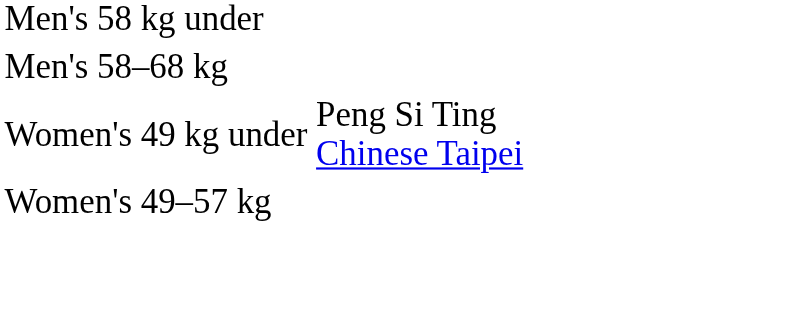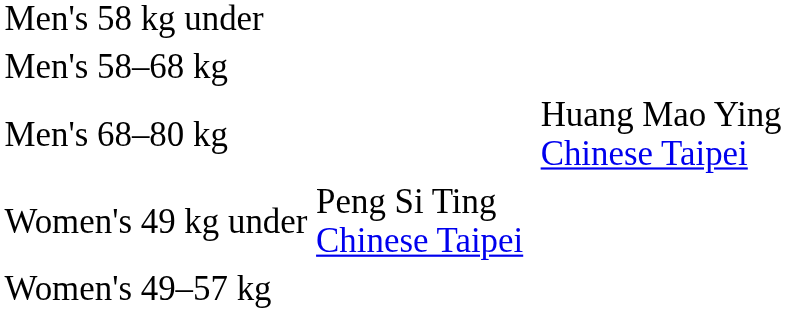 <table>
 <tr>
 <td rowspan=2>Men's 58 kg under</td>
 <td rowspan=2></td>
 <td rowspan=2></td>
 <td></td>
 </tr>
 <tr>
 <td></td>
 </tr>
 <tr>
 <td rowspan=2>Men's 58–68 kg</td>
 <td rowspan=2></td>
 <td rowspan=2></td>
 <td></td>
 </tr>
 <tr>
 <td></td>
 </tr>
 <tr>
+<td>Men's 68–80 kg</td>
+<td></td>
+<td></td>
+<td>Huang Mao Ying<br> <a href='#'>Chinese Taipei</a></td>
+</tr>
+<tr>
 <td rowspan=2>Women's 49 kg under</td>
 <td rowspan=2>Peng Si Ting<br> <a href='#'>Chinese Taipei</a></td>
 <td rowspan=2></td>
 <td></td>
 </tr>
 <tr>
 <td></td>
 </tr>
 <tr>
 <td rowspan=2>Women's 49–57 kg</td>
 <td rowspan=2></td>
 <td rowspan=2></td>
 <td></td>
 </tr>
 <tr>
 <td></td>
 </tr>
 </table>
